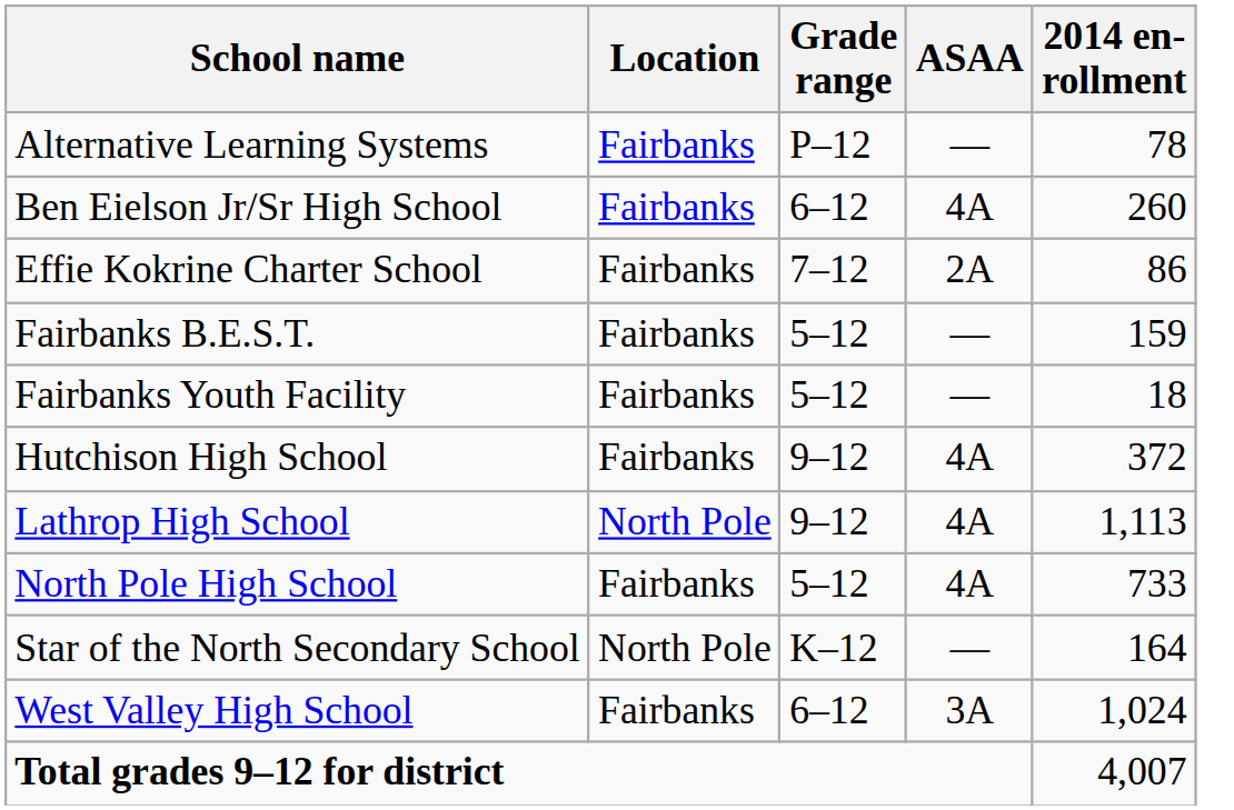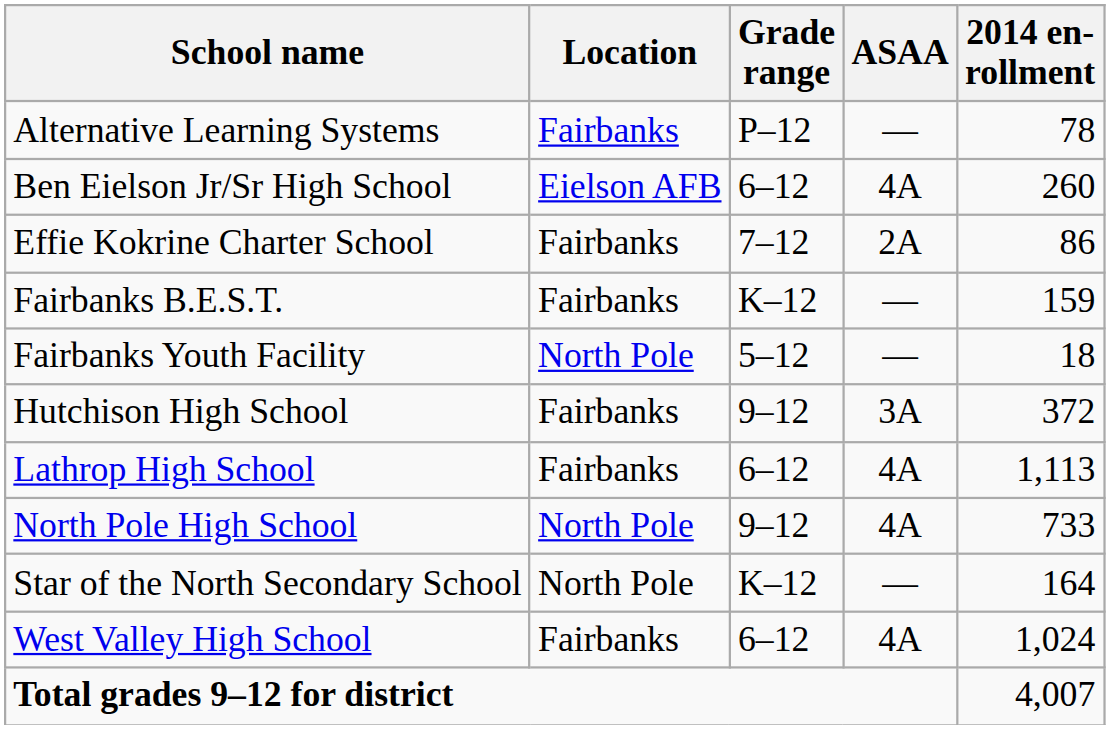 <table class="wikitable">
 <tr>
 <th>School name</th>
 <th>Location</th>
 <th>Grade<br>range</th>
 <th>ASAA</th>
 <th>2014 en-<br>rollment</th>
 </tr>
 <tr>
 <td>Alternative Learning Systems</td>
 <td><a href='#'>Fairbanks</a></td>
 <td>P–12</td>
 <td align="center">—</td>
 <td align="right">78</td>
 </tr>
 <tr>
 <td>Ben Eielson Jr/Sr High School</td>
-<td><a href='#'>Fairbanks</a></td>
+<td><a href='#'>Eielson AFB</a></td>
 <td>6–12</td>
 <td align="center">4A</td>
 <td align="right">260</td>
 </tr>
 <tr>
 <td>Effie Kokrine Charter School</td>
 <td>Fairbanks</td>
 <td>7–12</td>
 <td align="center">2A</td>
 <td align="right">86</td>
 </tr>
 <tr>
 <td>Fairbanks B.E.S.T.</td>
 <td>Fairbanks</td>
-<td>5–12</td>
+<td>K–12</td>
 <td align="center">—</td>
 <td align="right">159</td>
 </tr>
 <tr>
 <td>Fairbanks Youth Facility</td>
-<td>Fairbanks</td>
+<td><a href='#'>North Pole</a></td>
 <td>5–12</td>
 <td align="center">—</td>
 <td align="right">18</td>
 </tr>
 <tr>
 <td>Hutchison High School</td>
 <td>Fairbanks</td>
 <td>9–12</td>
-<td align="center">4A</td>
+<td align="center">3A</td>
 <td align="right">372</td>
 </tr>
 <tr>
 <td><a href='#'>Lathrop High School</a></td>
-<td><a href='#'>North Pole</a></td>
-<td>9–12</td>
+<td>Fairbanks</td>
+<td>6–12</td>
 <td align="center">4A</td>
 <td align="right">1,113</td>
 </tr>
 <tr>
 <td><a href='#'>North Pole High School</a></td>
-<td>Fairbanks</td>
-<td>5–12</td>
+<td><a href='#'>North Pole</a></td>
+<td>9–12</td>
 <td align="center">4A</td>
 <td align="right">733</td>
 </tr>
 <tr>
 <td>Star of the North Secondary School</td>
 <td>North Pole</td>
 <td>K–12</td>
 <td align="center">—</td>
 <td align="right">164</td>
 </tr>
 <tr>
 <td><a href='#'>West Valley High School</a></td>
 <td>Fairbanks</td>
 <td>6–12</td>
-<td align="center">3A</td>
+<td align="center">4A</td>
 <td align="right">1,024</td>
 </tr>
 <tr>
 <td colspan="4"><strong>Total grades 9–12 for district</strong></td>
 <td align="right">4,007</td>
 </tr>
 </table>
